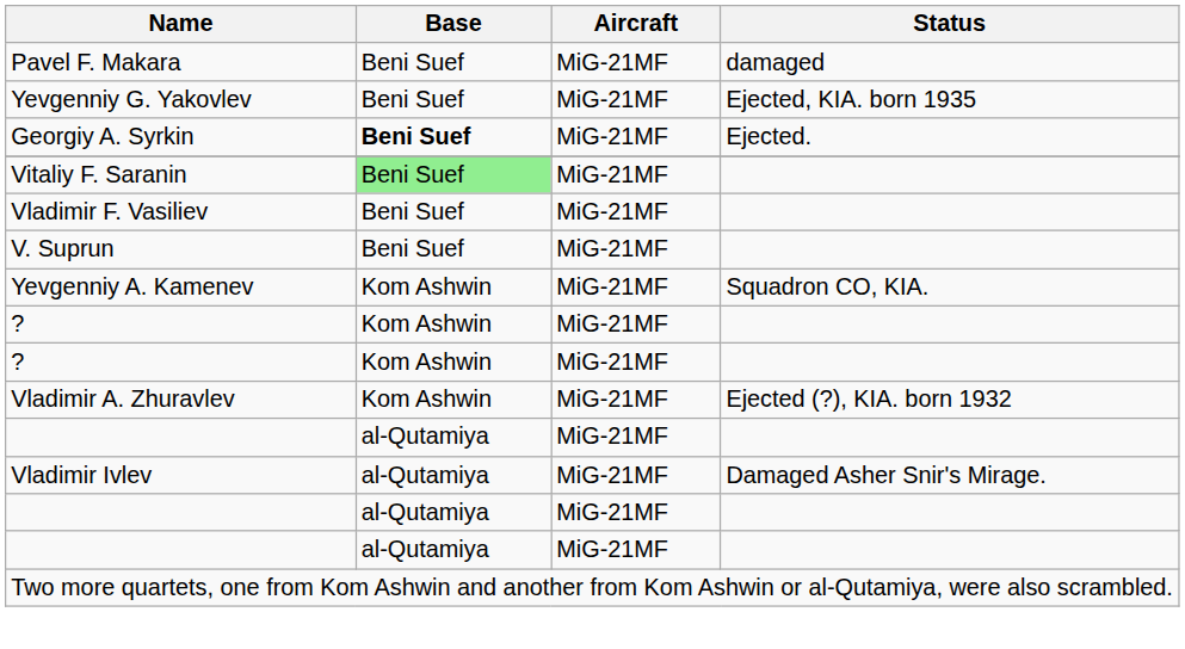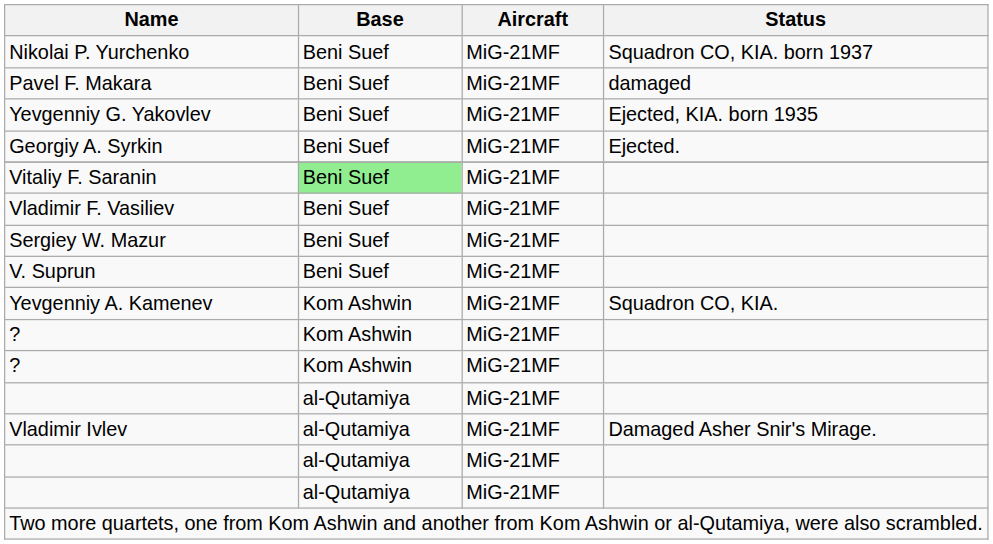 <table class="wikitable">
 <tr>
 <th style="text-align: Middle;">Name</th>
 <th style="text-align: Middle;">Base</th>
 <th style="text-align: Middle;">Aircraft</th>
 <th style="text-align: Middle;">Status</th>
+</tr>
+<tr>
+<td>Nikolai P. Yurchenko</td>
+<td>Beni Suef</td>
+<td>MiG-21MF</td>
+<td>Squadron CO, KIA. born 1937</td>
 </tr>
 <tr>
 <td>Pavel F. Makara</td>
 <td>Beni Suef</td>
 <td>MiG-21MF</td>
 <td>damaged</td>
 </tr>
 <tr>
 <td>Yevgenniy G. Yakovlev</td>
 <td>Beni Suef</td>
 <td>MiG-21MF</td>
 <td>Ejected, KIA. born 1935</td>
 </tr>
 <tr>
 <td>Georgiy A. Syrkin</td>
-<td><strong>Beni Suef</strong></td>
+<td>Beni Suef</td>
 <td>MiG-21MF</td>
 <td>Ejected.</td>
 </tr>
 <tr>
 </tr>
 <tr>
 <td>Vitaliy F. Saranin</td>
 <td style="background: lightgreen;">Beni Suef</td>
 <td>MiG-21MF</td>
 <td></td>
 </tr>
 <tr>
 <td>Vladimir F. Vasiliev</td>
+<td>Beni Suef</td>
+<td>MiG-21MF</td>
+<td></td>
+</tr>
+<tr>
+<td>Sergiey W. Mazur</td>
 <td>Beni Suef</td>
 <td>MiG-21MF</td>
 <td></td>
 </tr>
 <tr>
 <td>V. Suprun</td>
 <td>Beni Suef</td>
 <td>MiG-21MF</td>
 <td></td>
 </tr>
 <tr>
 <td>Yevgenniy A. Kamenev</td>
 <td>Kom Ashwin</td>
 <td>MiG-21MF</td>
 <td>Squadron CO, KIA.</td>
 </tr>
 <tr>
 <td>?</td>
 <td>Kom Ashwin</td>
 <td>MiG-21MF</td>
 <td></td>
 </tr>
 <tr>
 <td>?</td>
 <td>Kom Ashwin</td>
 <td>MiG-21MF</td>
 <td></td>
 </tr>
 <tr>
-<td>Vladimir A. Zhuravlev</td>
-<td>Kom Ashwin</td>
-<td>MiG-21MF</td>
-<td>Ejected (?), KIA. born 1932</td>
-</tr>
-<tr>
 <td></td>
 <td>al-Qutamiya</td>
 <td>MiG-21MF</td>
 <td></td>
 </tr>
 <tr>
 <td>Vladimir Ivlev</td>
 <td>al-Qutamiya</td>
 <td>MiG-21MF</td>
 <td>Damaged Asher Snir's Mirage.</td>
 </tr>
 <tr>
 <td></td>
 <td>al-Qutamiya</td>
 <td>MiG-21MF</td>
 <td></td>
 </tr>
 <tr>
 <td></td>
 <td>al-Qutamiya</td>
 <td>MiG-21MF</td>
 <td></td>
 </tr>
 <tr>
 <td colspan="4">Two more quartets, one from Kom Ashwin and another from Kom Ashwin or al-Qutamiya, were also scrambled.</td>
 </tr>
 </table>
